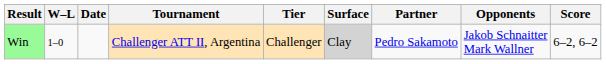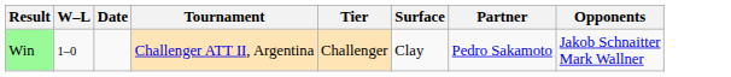 <table class="wikitable">
 <tr>
 <th>Result</th>
 <th class="unsortable">W–L</th>
 <th>Date</th>
 <th>Tournament</th>
 <th>Tier</th>
 <th>Surface</th>
 <th>Partner</th>
 <th>Opponents</th>
-<th class="unsortable">Score</th>
 </tr>
 <tr>
 <td bgcolor=98fb98>Win</td>
 <td><small>1–0</small></td>
 <td><a href='#'></a></td>
 <td style="background:moccasin;"><a href='#'>Challenger ATT II</a>, Argentina</td>
 <td style="background:moccasin;">Challenger</td>
-<td style="background: lightgrey;">Clay</td>
+<td>Clay</td>
 <td> <a href='#'>Pedro Sakamoto</a></td>
 <td> <a href='#'>Jakob Schnaitter</a><br> <a href='#'>Mark Wallner</a></td>
-<td>6–2, 6–2</td>
 </tr>
 </table>
